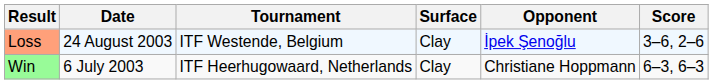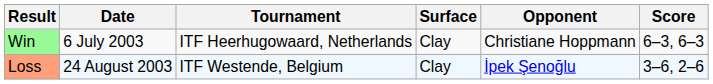 <table class=wikitable>
 <tr>
 <th>Result</th>
 <th>Date</th>
 <th>Tournament</th>
 <th>Surface</th>
 <th>Opponent</th>
 <th>Score</th>
 </tr>
+<tr>
+<td bgcolor="98FB98">Win</td>
+<td>6 July 2003</td>
+<td>ITF Heerhugowaard, Netherlands</td>
+<td>Clay</td>
+<td> Christiane Hoppmann</td>
+<td>6–3, 6–3</td>
+</tr>
 <tr style="background:#f0f8ff;">
 <td style="background:#ffa07a;">Loss</td>
 <td>24 August 2003</td>
 <td>ITF Westende, Belgium</td>
 <td>Clay</td>
 <td> <a href='#'>İpek Şenoğlu</a></td>
 <td>3–6, 2–6</td>
 </tr>
-<tr>
-<td bgcolor="98FB98">Win</td>
-<td>6 July 2003</td>
-<td>ITF Heerhugowaard, Netherlands</td>
-<td>Clay</td>
-<td> Christiane Hoppmann</td>
-<td>6–3, 6–3</td>
-</tr>
 </table>
